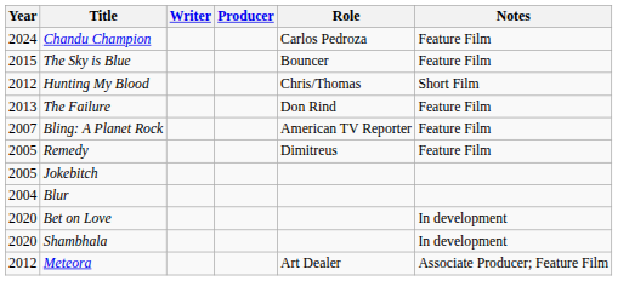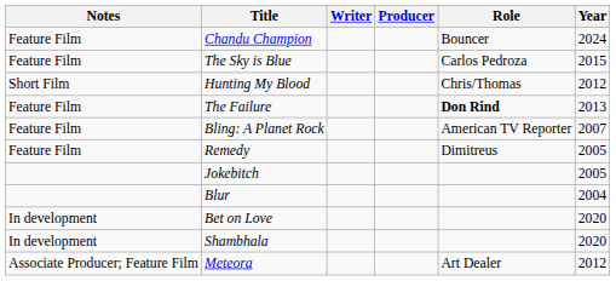 <table class="wikitable sortable">
 <tr>
-<th>Year</th>
+<th class="unsortable">Notes</th>
 <th>Title</th>
 <th><a href='#'>Writer</a></th>
 <th><a href='#'>Producer</a></th>
 <th>Role</th>
-<th class="unsortable">Notes</th>
+<th>Year</th>
 </tr>
 <tr>
-<td>2024</td>
+<td>Feature Film</td>
 <td><em><a href='#'>Chandu Champion</a></em></td>
 <td></td>
 <td></td>
-<td>Carlos Pedroza</td>
-<td>Feature Film</td>
+<td>Bouncer</td>
+<td>2024</td>
 </tr>
 <tr>
-<td>2015</td>
+<td>Feature Film</td>
 <td><em>The Sky is Blue</em></td>
 <td></td>
 <td></td>
-<td>Bouncer</td>
-<td>Feature Film</td>
+<td>Carlos Pedroza</td>
+<td>2015</td>
 </tr>
 <tr>
-<td>2012</td>
+<td>Short Film</td>
 <td><em>Hunting My Blood</em></td>
 <td></td>
 <td></td>
 <td>Chris/Thomas</td>
-<td>Short Film</td>
+<td>2012</td>
 </tr>
 <tr>
-<td>2013</td>
+<td>Feature Film</td>
 <td><em>The Failure</em></td>
 <td></td>
 <td></td>
-<td>Don Rind</td>
-<td>Feature Film</td>
+<td><strong>Don Rind</strong></td>
+<td>2013</td>
 </tr>
 <tr>
-<td>2007</td>
+<td>Feature Film</td>
 <td><em>Bling: A Planet Rock</em></td>
 <td></td>
 <td></td>
 <td>American TV Reporter</td>
-<td>Feature Film</td>
+<td>2007</td>
 </tr>
 <tr>
-<td>2005</td>
+<td>Feature Film</td>
 <td><em>Remedy</em></td>
 <td></td>
 <td></td>
 <td>Dimitreus</td>
-<td>Feature Film</td>
+<td>2005</td>
 </tr>
 <tr>
-<td>2005</td>
+<td></td>
 <td><em>Jokebitch</em></td>
 <td></td>
 <td></td>
 <td></td>
-<td></td>
+<td>2005</td>
 </tr>
 <tr>
-<td>2004</td>
+<td></td>
 <td><em>Blur</em></td>
 <td></td>
 <td></td>
 <td></td>
-<td></td>
+<td>2004</td>
 </tr>
 <tr>
-<td>2020</td>
+<td>In development</td>
 <td><em>Bet on Love</em></td>
 <td></td>
 <td></td>
 <td></td>
-<td>In development</td>
+<td>2020</td>
 </tr>
 <tr>
-<td>2020</td>
+<td>In development</td>
 <td><em>Shambhala</em></td>
 <td></td>
 <td></td>
 <td></td>
-<td>In development</td>
+<td>2020</td>
 </tr>
 <tr>
-<td>2012</td>
+<td>Associate Producer; Feature Film</td>
 <td><em><a href='#'>Meteora</a></em></td>
 <td></td>
 <td></td>
 <td>Art Dealer</td>
-<td>Associate Producer; Feature Film</td>
+<td>2012</td>
 </tr>
 </table>
